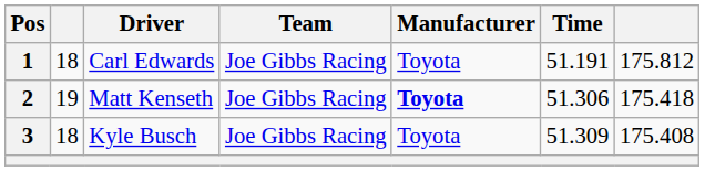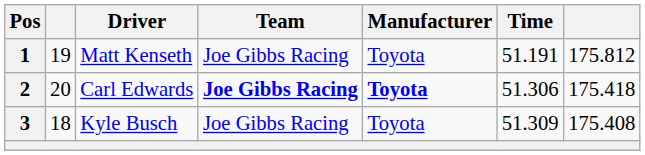 <table class="wikitable" style="font-size:95%">
 <tr>
 <th>Pos</th>
 <th></th>
 <th>Driver</th>
 <th>Team</th>
 <th>Manufacturer</th>
 <th>Time</th>
 <th></th>
 </tr>
 <tr>
 <th>1</th>
-<td>18</td>
-<td><a href='#'>Carl Edwards</a></td>
+<td>19</td>
+<td><a href='#'>Matt Kenseth</a></td>
 <td><a href='#'>Joe Gibbs Racing</a></td>
 <td><a href='#'>Toyota</a></td>
 <td>51.191</td>
 <td>175.812</td>
 </tr>
 <tr>
 <th>2</th>
-<td>19</td>
-<td><a href='#'>Matt Kenseth</a></td>
-<td><a href='#'>Joe Gibbs Racing</a></td>
+<td>20</td>
+<td><a href='#'>Carl Edwards</a></td>
+<td><strong><a href='#'>Joe Gibbs Racing</a></strong></td>
 <td><strong><a href='#'>Toyota</a></strong></td>
 <td>51.306</td>
 <td>175.418</td>
 </tr>
 <tr>
 <th>3</th>
 <td>18</td>
 <td><a href='#'>Kyle Busch</a></td>
 <td><a href='#'>Joe Gibbs Racing</a></td>
 <td><a href='#'>Toyota</a></td>
 <td>51.309</td>
 <td>175.408</td>
 </tr>
 <tr>
 <th colspan="7"></th>
 </tr>
 </table>
